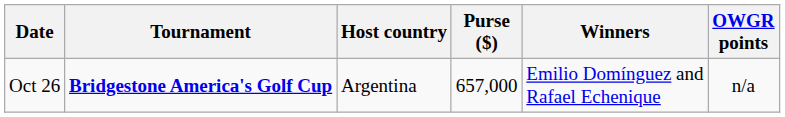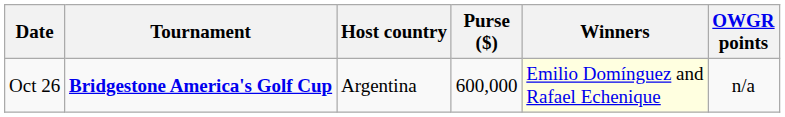 <table class="wikitable" style="font-size:95%;">
 <tr>
 <th>Date</th>
 <th>Tournament</th>
 <th>Host country</th>
 <th>Purse<br>($)</th>
 <th>Winners</th>
 <th><a href='#'>OWGR</a><br>points</th>
 </tr>
 <tr>
 <td>Oct 26</td>
 <td><strong><a href='#'>Bridgestone America's Golf Cup</a></strong></td>
 <td>Argentina</td>
-<td align=right>657,000</td>
-<td> <a href='#'>Emilio Domínguez</a> and<br> <a href='#'>Rafael Echenique</a></td>
+<td align=right>600,000</td>
+<td style="background: lightyellow;"> <a href='#'>Emilio Domínguez</a> and<br> <a href='#'>Rafael Echenique</a></td>
 <td align=center>n/a</td>
 </tr>
 </table>
